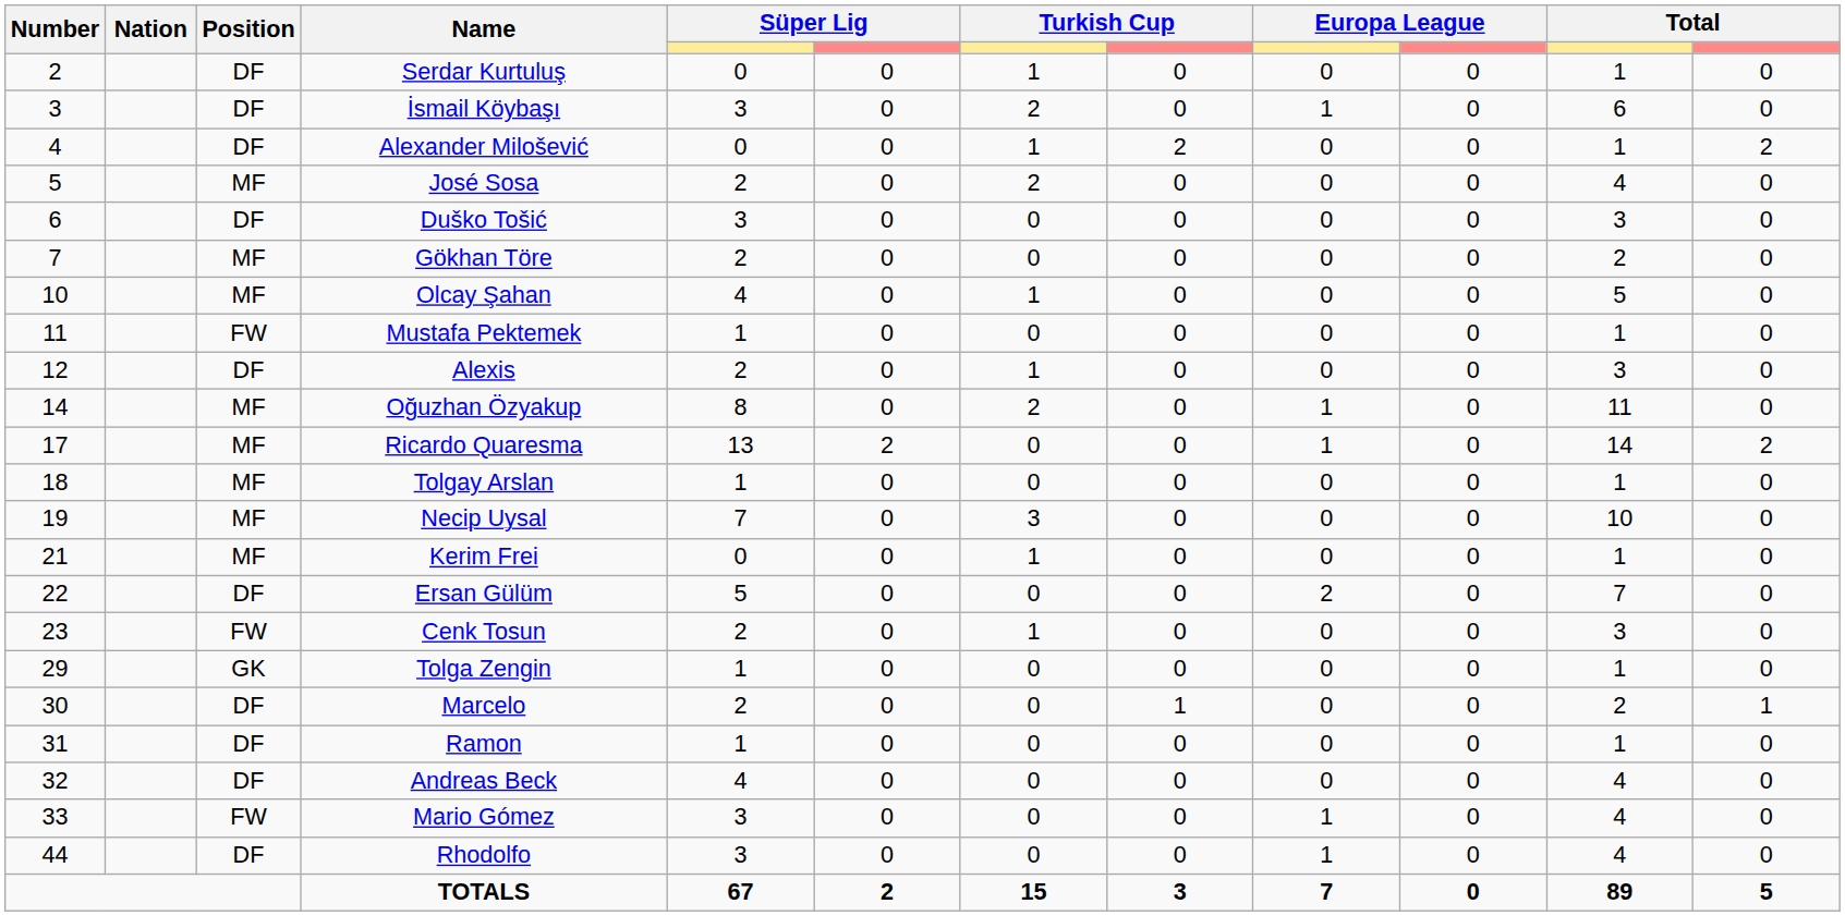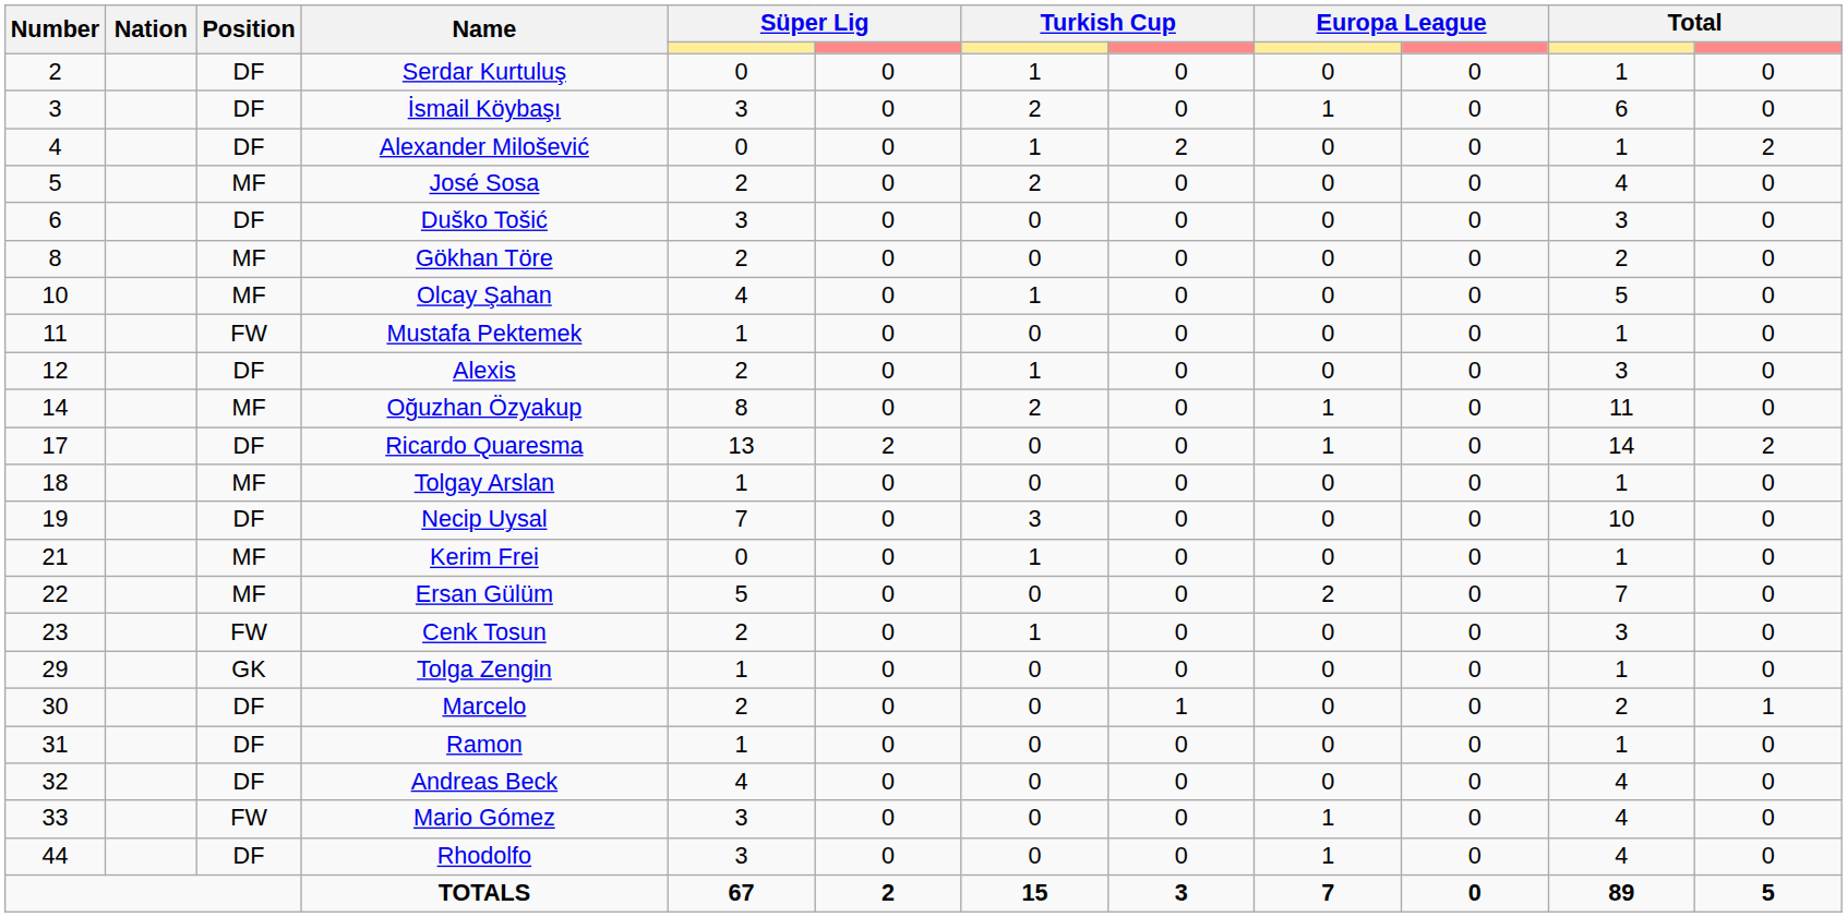 <table class="wikitable" style="text-align:center;">
 <tr>
 <th rowspan="2"  style="width:5%; text-align:center;">Number</th>
 <th rowspan="2"  style="width:5%; text-align:center;">Nation</th>
 <th rowspan="2"  style="width:5%; text-align:center;">Position</th>
 <th rowspan="2"  style="width:20%; text-align:center;">Name</th>
 <th colspan="2" style="text-align:center;"><a href='#'>Süper Lig</a></th>
 <th colspan="2" style="text-align:center;"><a href='#'>Turkish Cup</a></th>
 <th colspan="2" style="text-align:center;"><a href='#'>Europa League</a></th>
 <th colspan="2" style="text-align:center;">Total</th>
 </tr>
 <tr>
 <th style="width:60px; background:#fe9;"></th>
 <th style="width:60px; background:#ff8888;"></th>
 <th style="width:60px; background:#fe9;"></th>
 <th style="width:60px; background:#ff8888;"></th>
 <th style="width:60px; background:#fe9;"></th>
 <th style="width:60px; background:#ff8888;"></th>
 <th style="width:60px; background:#fe9;"></th>
 <th style="width:60px; background:#ff8888;"></th>
 </tr>
 <tr>
 <td>2</td>
 <td></td>
 <td>DF</td>
 <td><a href='#'>Serdar Kurtuluş</a></td>
 <td>0</td>
 <td>0</td>
 <td>1</td>
 <td>0</td>
 <td>0</td>
 <td>0</td>
 <td>1</td>
 <td>0</td>
 </tr>
 <tr>
 <td>3</td>
 <td></td>
 <td>DF</td>
 <td><a href='#'>İsmail Köybaşı</a></td>
 <td>3</td>
 <td>0</td>
 <td>2</td>
 <td>0</td>
 <td>1</td>
 <td>0</td>
 <td>6</td>
 <td>0</td>
 </tr>
 <tr>
 <td>4</td>
 <td></td>
 <td>DF</td>
 <td><a href='#'>Alexander Milošević</a></td>
 <td>0</td>
 <td>0</td>
 <td>1</td>
 <td>2</td>
 <td>0</td>
 <td>0</td>
 <td>1</td>
 <td>2</td>
 </tr>
 <tr>
 <td>5</td>
 <td></td>
 <td>MF</td>
 <td><a href='#'>José Sosa</a></td>
 <td>2</td>
 <td>0</td>
 <td>2</td>
 <td>0</td>
 <td>0</td>
 <td>0</td>
 <td>4</td>
 <td>0</td>
 </tr>
 <tr>
 <td>6</td>
 <td></td>
 <td>DF</td>
 <td><a href='#'>Duško Tošić</a></td>
 <td>3</td>
 <td>0</td>
 <td>0</td>
 <td>0</td>
 <td>0</td>
 <td>0</td>
 <td>3</td>
 <td>0</td>
 </tr>
 <tr>
-<td>7</td>
+<td>8</td>
 <td></td>
 <td>MF</td>
 <td><a href='#'>Gökhan Töre</a></td>
 <td>2</td>
 <td>0</td>
 <td>0</td>
 <td>0</td>
 <td>0</td>
 <td>0</td>
 <td>2</td>
 <td>0</td>
 </tr>
 <tr>
 <td>10</td>
 <td></td>
 <td>MF</td>
 <td><a href='#'>Olcay Şahan</a></td>
 <td>4</td>
 <td>0</td>
 <td>1</td>
 <td>0</td>
 <td>0</td>
 <td>0</td>
 <td>5</td>
 <td>0</td>
 </tr>
 <tr>
 <td>11</td>
 <td></td>
 <td>FW</td>
 <td><a href='#'>Mustafa Pektemek</a></td>
 <td>1</td>
 <td>0</td>
 <td>0</td>
 <td>0</td>
 <td>0</td>
 <td>0</td>
 <td>1</td>
 <td>0</td>
 </tr>
 <tr>
 <td>12</td>
 <td></td>
 <td>DF</td>
 <td><a href='#'>Alexis</a></td>
 <td>2</td>
 <td>0</td>
 <td>1</td>
 <td>0</td>
 <td>0</td>
 <td>0</td>
 <td>3</td>
 <td>0</td>
 </tr>
 <tr>
 <td>14</td>
 <td></td>
 <td>MF</td>
 <td><a href='#'>Oğuzhan Özyakup</a></td>
 <td>8</td>
 <td>0</td>
 <td>2</td>
 <td>0</td>
 <td>1</td>
 <td>0</td>
 <td>11</td>
 <td>0</td>
 </tr>
 <tr>
 <td>17</td>
 <td></td>
-<td>MF</td>
+<td>DF</td>
 <td><a href='#'>Ricardo Quaresma</a></td>
 <td>13</td>
 <td>2</td>
 <td>0</td>
 <td>0</td>
 <td>1</td>
 <td>0</td>
 <td>14</td>
 <td>2</td>
 </tr>
 <tr>
 <td>18</td>
 <td></td>
 <td>MF</td>
 <td><a href='#'>Tolgay Arslan</a></td>
 <td>1</td>
 <td>0</td>
 <td>0</td>
 <td>0</td>
 <td>0</td>
 <td>0</td>
 <td>1</td>
 <td>0</td>
 </tr>
 <tr>
 <td>19</td>
 <td></td>
-<td>MF</td>
+<td>DF</td>
 <td><a href='#'>Necip Uysal</a></td>
 <td>7</td>
 <td>0</td>
 <td>3</td>
 <td>0</td>
 <td>0</td>
 <td>0</td>
 <td>10</td>
 <td>0</td>
 </tr>
 <tr>
 <td>21</td>
 <td></td>
 <td>MF</td>
 <td><a href='#'>Kerim Frei</a></td>
 <td>0</td>
 <td>0</td>
 <td>1</td>
 <td>0</td>
 <td>0</td>
 <td>0</td>
 <td>1</td>
 <td>0</td>
 </tr>
 <tr>
 <td>22</td>
 <td></td>
-<td>DF</td>
+<td>MF</td>
 <td><a href='#'>Ersan Gülüm</a></td>
 <td>5</td>
 <td>0</td>
 <td>0</td>
 <td>0</td>
 <td>2</td>
 <td>0</td>
 <td>7</td>
 <td>0</td>
 </tr>
 <tr>
 <td>23</td>
 <td></td>
 <td>FW</td>
 <td><a href='#'>Cenk Tosun</a></td>
 <td>2</td>
 <td>0</td>
 <td>1</td>
 <td>0</td>
 <td>0</td>
 <td>0</td>
 <td>3</td>
 <td>0</td>
 </tr>
 <tr>
 <td>29</td>
 <td></td>
 <td>GK</td>
 <td><a href='#'>Tolga Zengin</a></td>
 <td>1</td>
 <td>0</td>
 <td>0</td>
 <td>0</td>
 <td>0</td>
 <td>0</td>
 <td>1</td>
 <td>0</td>
 </tr>
 <tr>
 <td>30</td>
 <td></td>
 <td>DF</td>
 <td><a href='#'>Marcelo</a></td>
 <td>2</td>
 <td>0</td>
 <td>0</td>
 <td>1</td>
 <td>0</td>
 <td>0</td>
 <td>2</td>
 <td>1</td>
 </tr>
 <tr>
 <td>31</td>
 <td></td>
 <td>DF</td>
 <td><a href='#'>Ramon</a></td>
 <td>1</td>
 <td>0</td>
 <td>0</td>
 <td>0</td>
 <td>0</td>
 <td>0</td>
 <td>1</td>
 <td>0</td>
 </tr>
 <tr>
 <td>32</td>
 <td></td>
 <td>DF</td>
 <td><a href='#'>Andreas Beck</a></td>
 <td>4</td>
 <td>0</td>
 <td>0</td>
 <td>0</td>
 <td>0</td>
 <td>0</td>
 <td>4</td>
 <td>0</td>
 </tr>
 <tr>
 <td>33</td>
 <td></td>
 <td>FW</td>
 <td><a href='#'>Mario Gómez</a></td>
 <td>3</td>
 <td>0</td>
 <td>0</td>
 <td>0</td>
 <td>1</td>
 <td>0</td>
 <td>4</td>
 <td>0</td>
 </tr>
 <tr>
 <td>44</td>
 <td></td>
 <td>DF</td>
 <td><a href='#'>Rhodolfo</a></td>
 <td>3</td>
 <td>0</td>
 <td>0</td>
 <td>0</td>
 <td>1</td>
 <td>0</td>
 <td>4</td>
 <td>0</td>
 </tr>
 <tr>
 <td colspan="3"></td>
 <td><strong>TOTALS</strong></td>
 <td><strong>67</strong></td>
 <td><strong>2</strong></td>
 <td><strong>15</strong></td>
 <td><strong>3</strong></td>
 <td><strong>7</strong></td>
 <td><strong>0</strong></td>
 <td><strong>89</strong></td>
 <td><strong>5</strong></td>
 </tr>
 </table>
